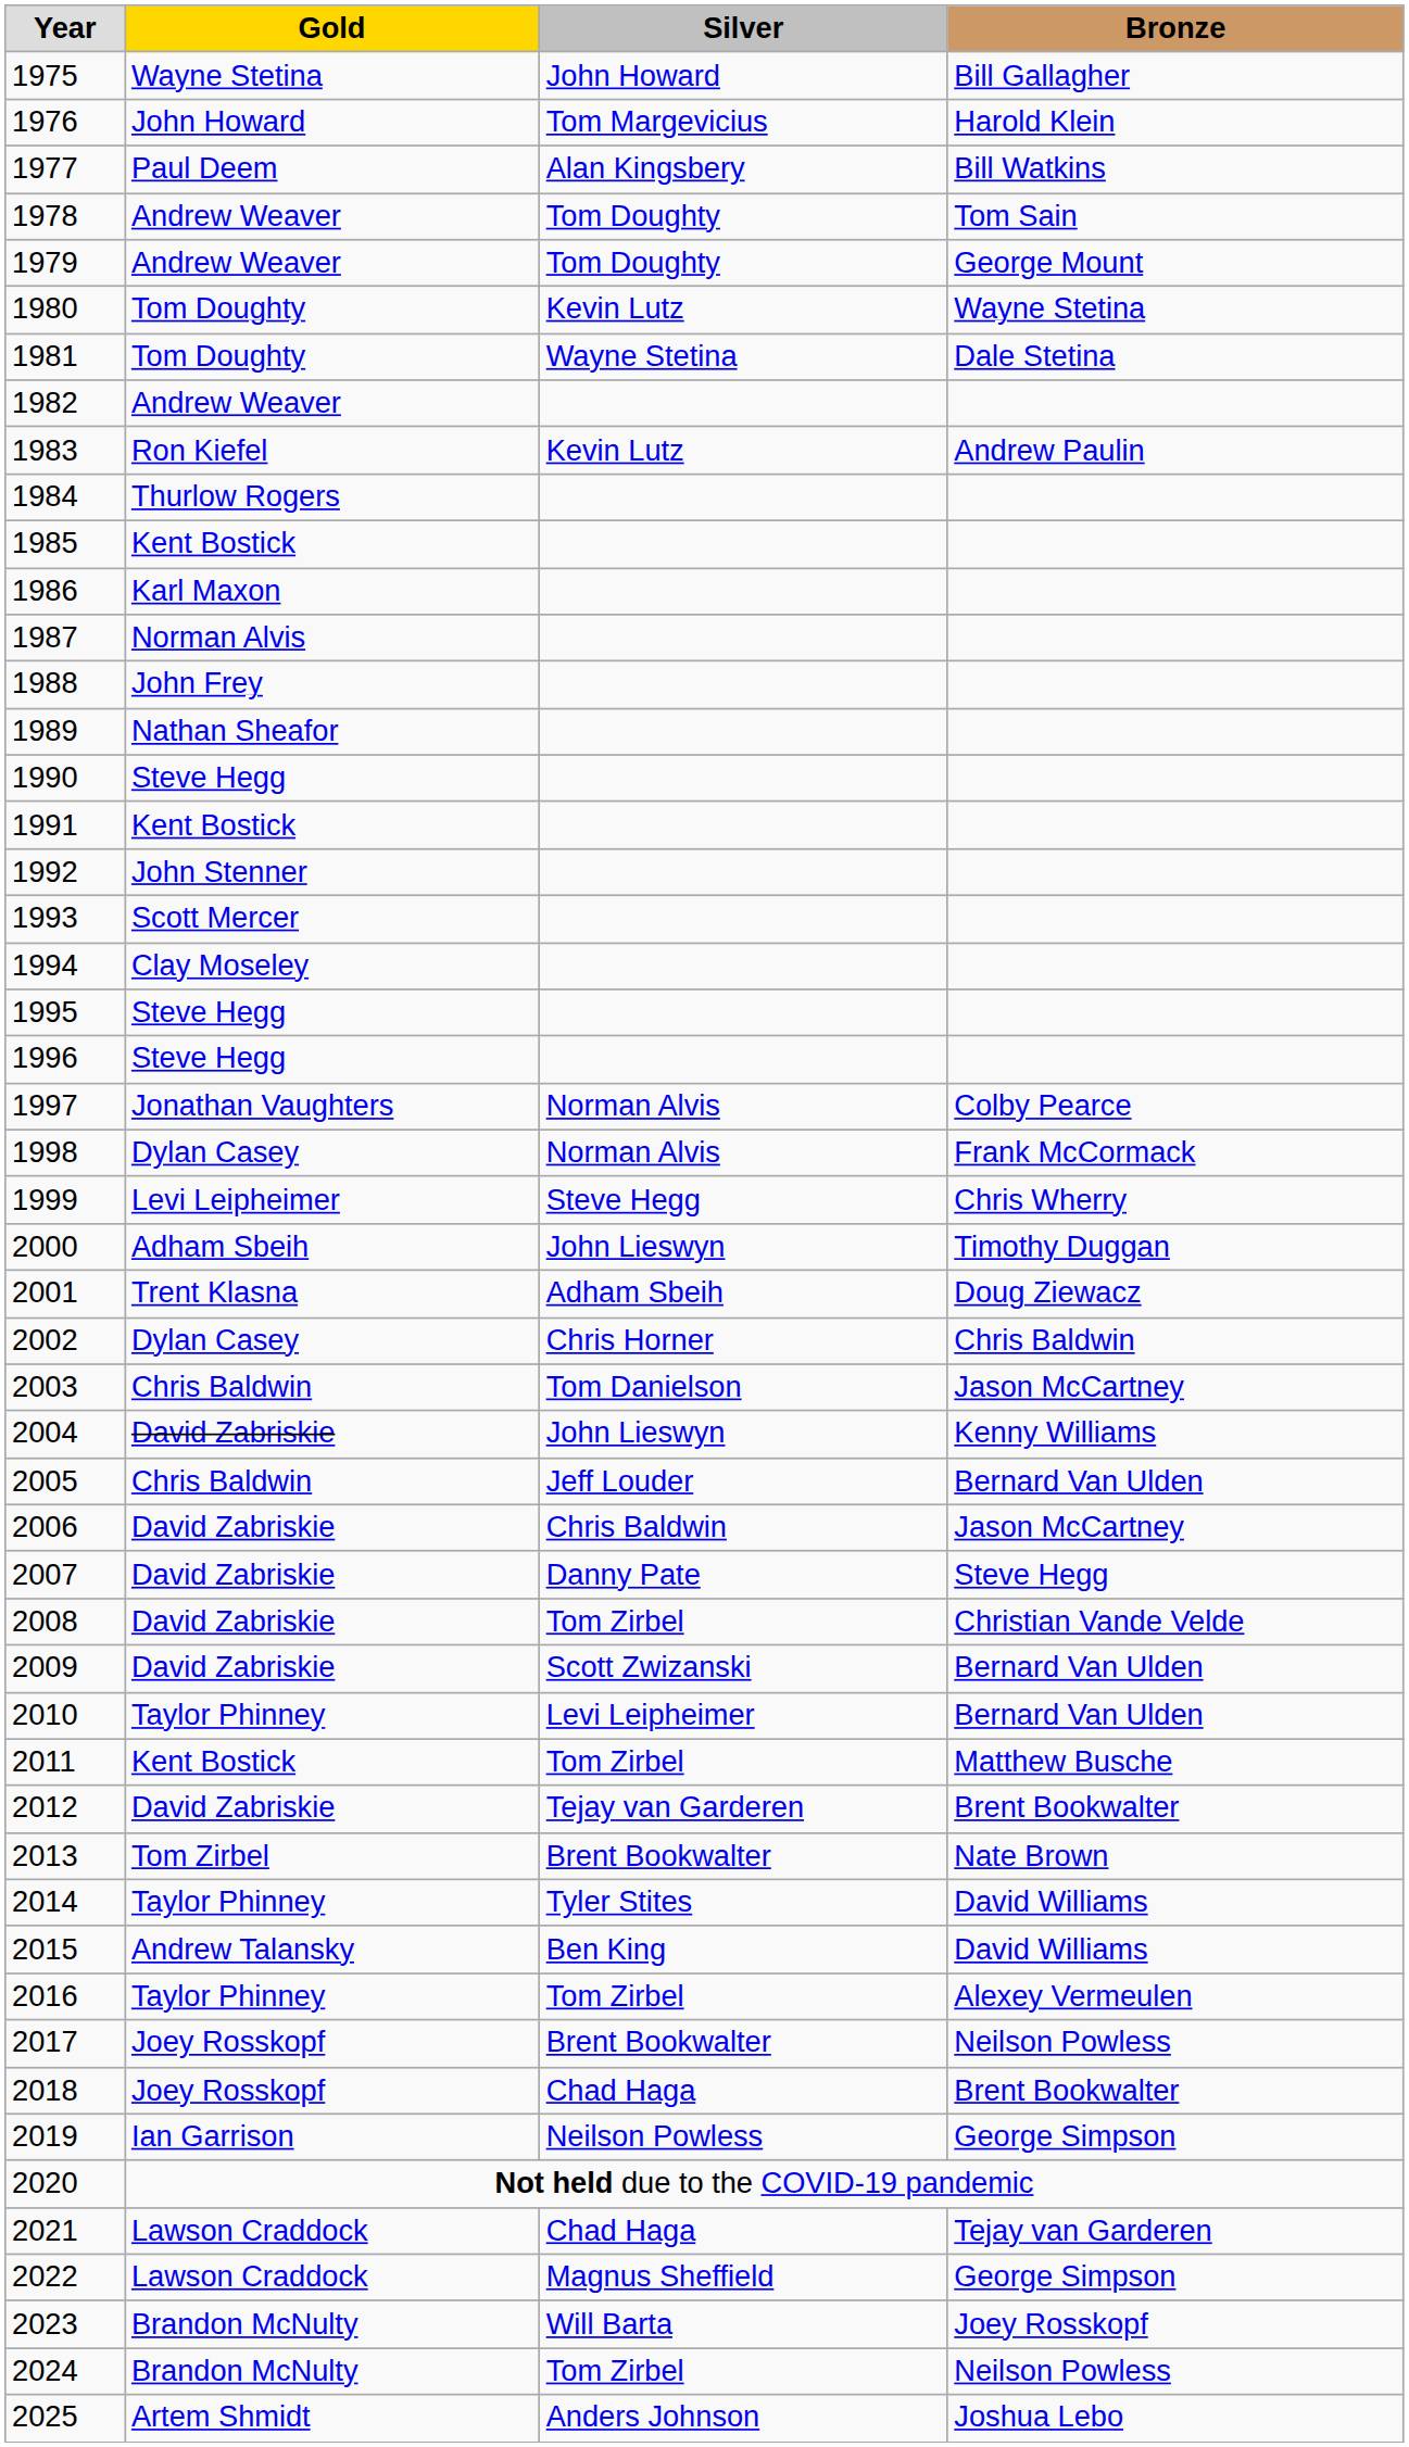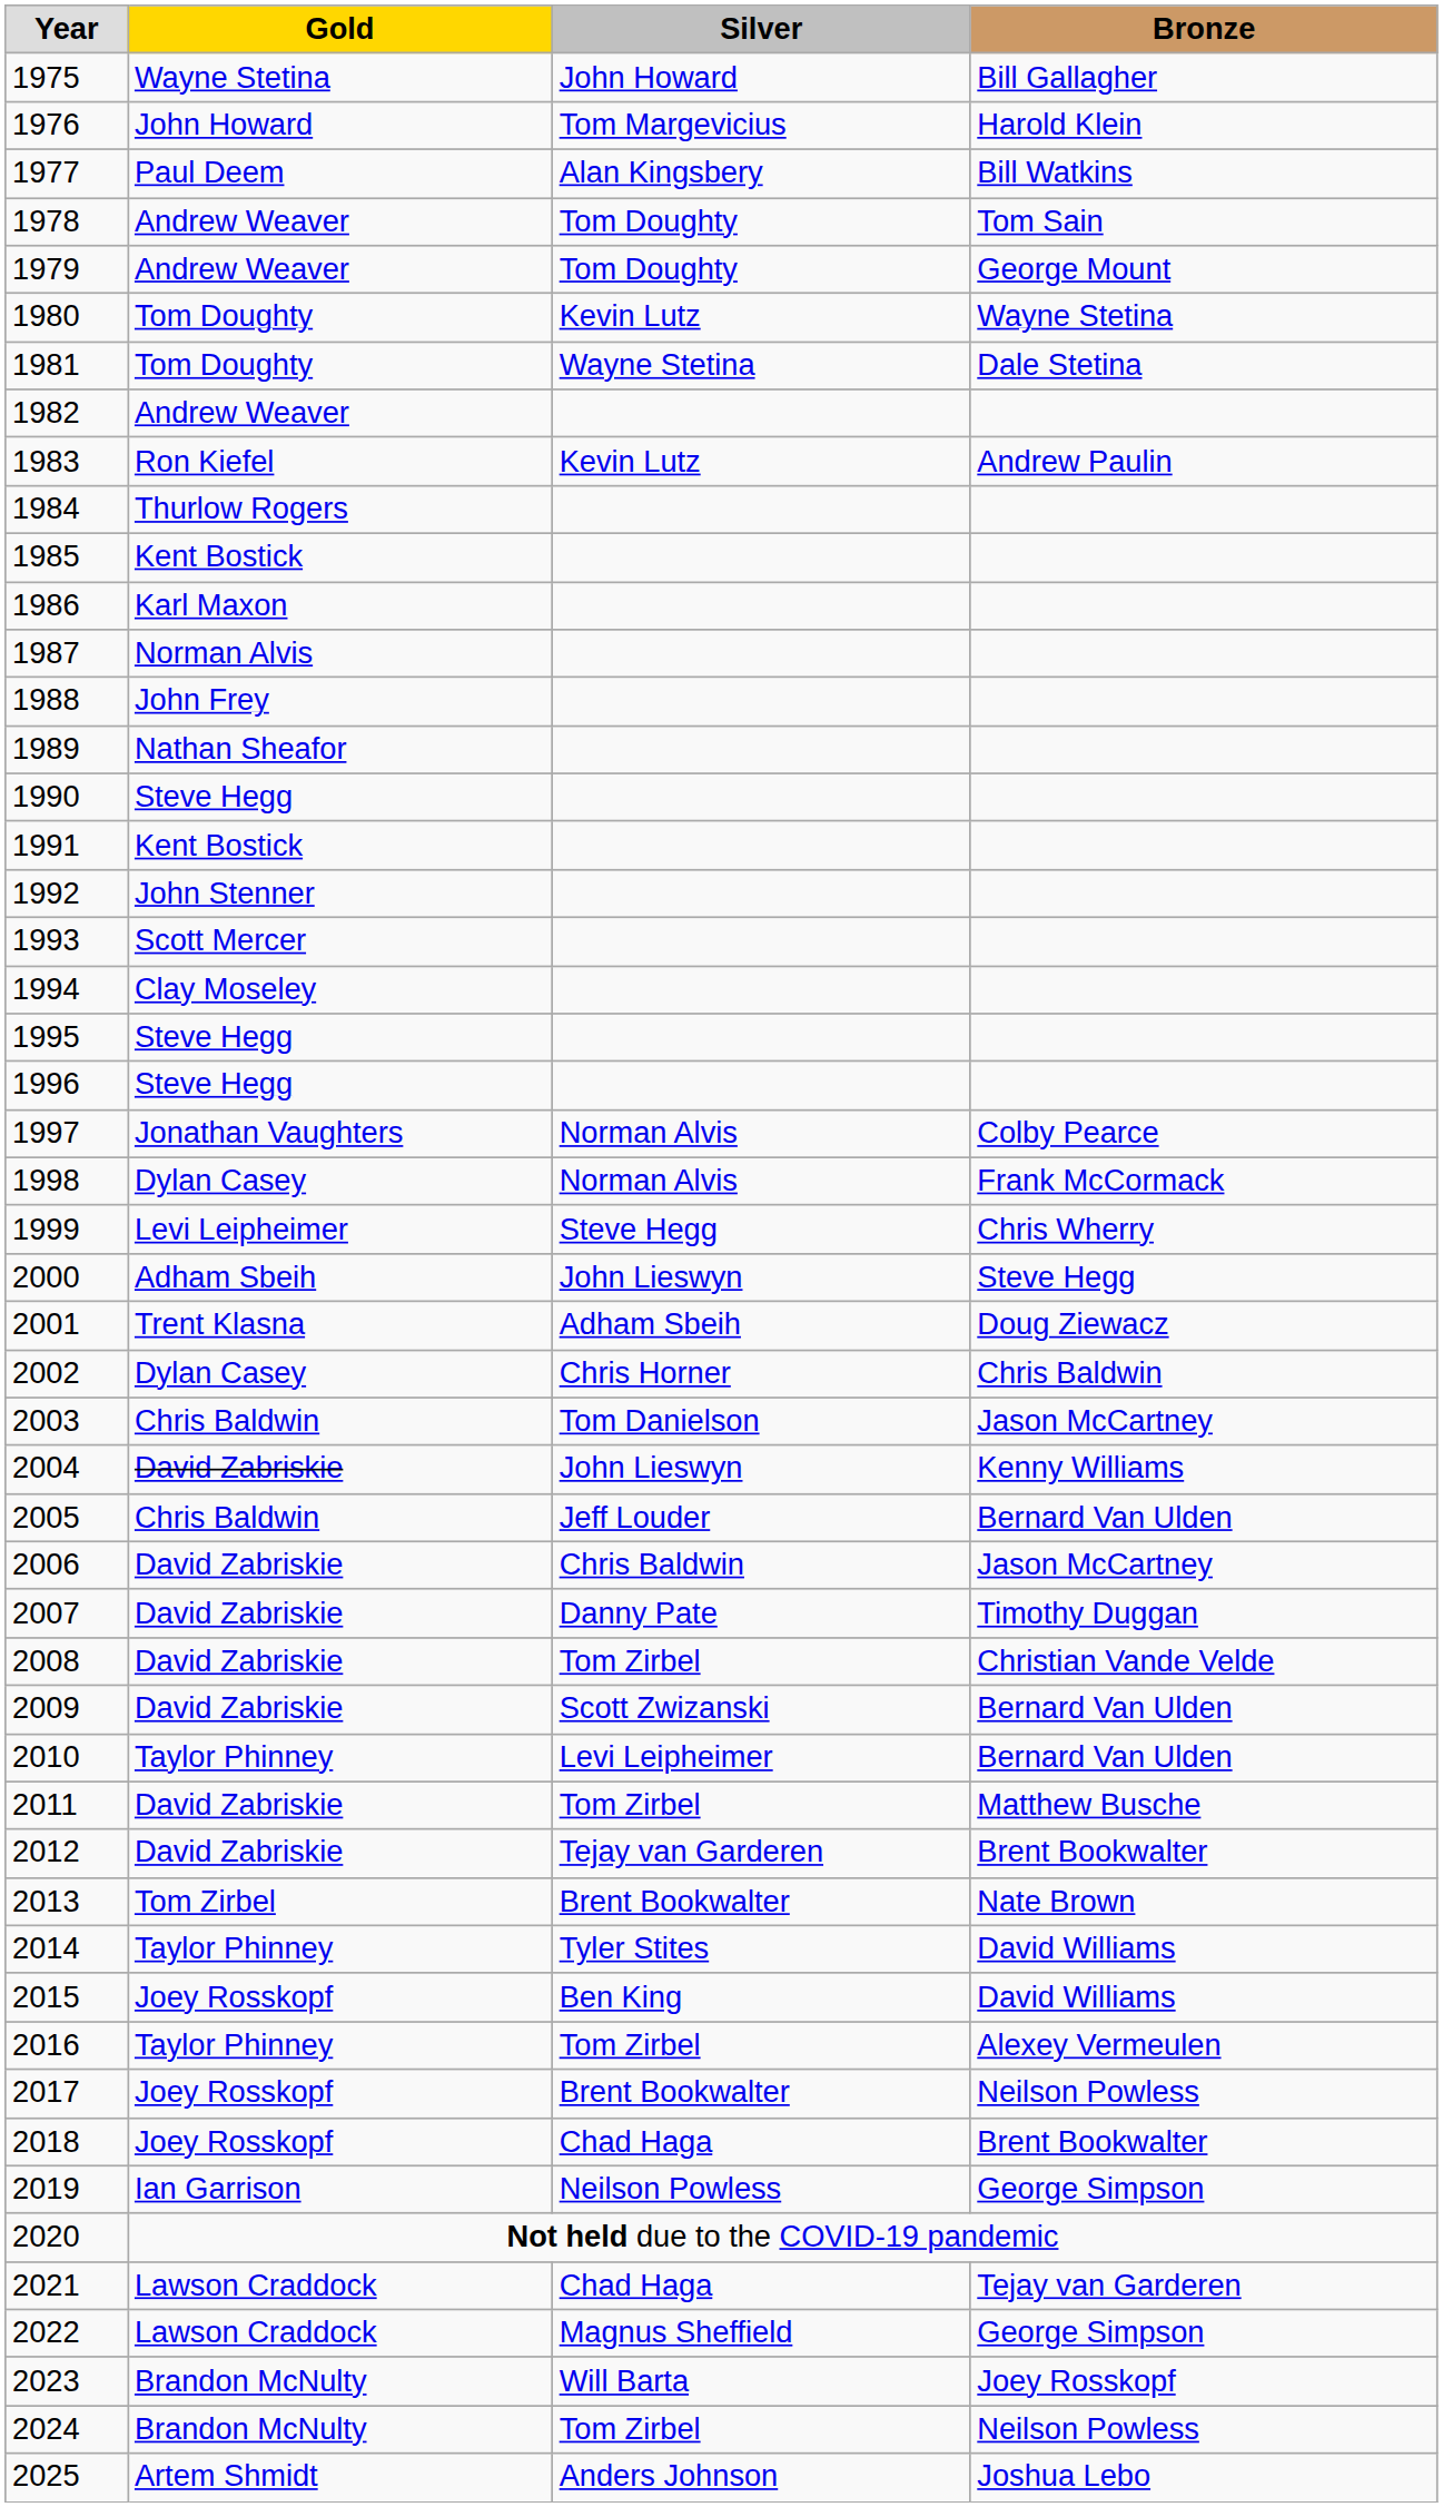 <table class="wikitable" style="width: 60%; text-align:left;">
 <tr>
 <td style="background:#DDDDDD; font-weight:bold; text-align:center;">Year</td>
 <td style="background:gold; font-weight:bold; text-align:center;">Gold</td>
 <td style="background:silver; font-weight:bold; text-align:center;">Silver</td>
 <td style="background:#cc9966; font-weight:bold; text-align:center;">Bronze</td>
 </tr>
 <tr>
 <td>1975</td>
 <td><a href='#'>Wayne Stetina</a></td>
 <td><a href='#'>John Howard</a></td>
 <td><a href='#'>Bill Gallagher</a></td>
 </tr>
 <tr>
 <td>1976</td>
 <td><a href='#'>John Howard</a></td>
 <td><a href='#'>Tom Margevicius</a></td>
 <td><a href='#'>Harold Klein</a></td>
 </tr>
 <tr>
 <td>1977</td>
 <td><a href='#'>Paul Deem</a></td>
 <td><a href='#'>Alan Kingsbery</a></td>
 <td><a href='#'>Bill Watkins</a></td>
 </tr>
 <tr>
 <td>1978</td>
 <td><a href='#'>Andrew Weaver</a></td>
 <td><a href='#'>Tom Doughty</a></td>
 <td><a href='#'>Tom Sain</a></td>
 </tr>
 <tr>
 <td>1979</td>
 <td><a href='#'>Andrew Weaver</a></td>
 <td><a href='#'>Tom Doughty</a></td>
 <td><a href='#'>George Mount</a></td>
 </tr>
 <tr>
 <td>1980</td>
 <td><a href='#'>Tom Doughty</a></td>
 <td><a href='#'>Kevin Lutz</a></td>
 <td><a href='#'>Wayne Stetina</a></td>
 </tr>
 <tr>
 <td>1981</td>
 <td><a href='#'>Tom Doughty</a></td>
 <td><a href='#'>Wayne Stetina</a></td>
 <td><a href='#'>Dale Stetina</a></td>
 </tr>
 <tr>
 <td>1982</td>
 <td><a href='#'>Andrew Weaver</a></td>
 <td></td>
 <td></td>
 </tr>
 <tr>
 <td>1983</td>
 <td><a href='#'>Ron Kiefel</a></td>
 <td><a href='#'>Kevin Lutz</a></td>
 <td><a href='#'>Andrew Paulin</a></td>
 </tr>
 <tr>
 <td>1984</td>
 <td><a href='#'>Thurlow Rogers</a></td>
 <td></td>
 <td></td>
 </tr>
 <tr>
 <td>1985</td>
 <td><a href='#'>Kent Bostick</a></td>
 <td></td>
 <td></td>
 </tr>
 <tr>
 <td>1986</td>
 <td><a href='#'>Karl Maxon</a></td>
 <td></td>
 <td></td>
 </tr>
 <tr>
 <td>1987</td>
 <td><a href='#'>Norman Alvis</a></td>
 <td></td>
 <td></td>
 </tr>
 <tr>
 <td>1988</td>
 <td><a href='#'>John Frey</a></td>
 <td></td>
 <td></td>
 </tr>
 <tr>
 <td>1989</td>
 <td><a href='#'>Nathan Sheafor</a></td>
 <td></td>
 <td></td>
 </tr>
 <tr>
 <td>1990</td>
 <td><a href='#'>Steve Hegg</a></td>
 <td></td>
 <td></td>
 </tr>
 <tr>
 <td>1991</td>
 <td><a href='#'>Kent Bostick</a></td>
 <td></td>
 <td></td>
 </tr>
 <tr>
 <td>1992</td>
 <td><a href='#'>John Stenner</a></td>
 <td></td>
 <td></td>
 </tr>
 <tr>
 <td>1993</td>
 <td><a href='#'>Scott Mercer</a></td>
 <td></td>
 <td></td>
 </tr>
 <tr>
 <td>1994</td>
 <td><a href='#'>Clay Moseley</a></td>
 <td></td>
 <td></td>
 </tr>
 <tr>
 <td>1995</td>
 <td><a href='#'>Steve Hegg</a></td>
 <td></td>
 <td></td>
 </tr>
 <tr>
 <td>1996</td>
 <td><a href='#'>Steve Hegg</a></td>
 <td></td>
 <td></td>
 </tr>
 <tr>
 <td>1997</td>
 <td><a href='#'>Jonathan Vaughters</a></td>
 <td><a href='#'>Norman Alvis</a></td>
 <td><a href='#'>Colby Pearce</a></td>
 </tr>
 <tr>
 <td>1998</td>
 <td><a href='#'>Dylan Casey</a></td>
 <td><a href='#'>Norman Alvis</a></td>
 <td><a href='#'>Frank McCormack</a></td>
 </tr>
 <tr>
 <td>1999</td>
 <td><a href='#'>Levi Leipheimer</a></td>
 <td><a href='#'>Steve Hegg</a></td>
 <td><a href='#'>Chris Wherry</a></td>
 </tr>
 <tr>
 <td>2000</td>
 <td><a href='#'>Adham Sbeih</a></td>
 <td><a href='#'>John Lieswyn</a></td>
-<td><a href='#'>Timothy Duggan</a></td>
+<td><a href='#'>Steve Hegg</a></td>
 </tr>
 <tr>
 <td>2001</td>
 <td><a href='#'>Trent Klasna</a></td>
 <td><a href='#'>Adham Sbeih</a></td>
 <td><a href='#'>Doug Ziewacz</a></td>
 </tr>
 <tr>
 <td>2002</td>
 <td><a href='#'>Dylan Casey</a></td>
 <td><a href='#'>Chris Horner</a></td>
 <td><a href='#'>Chris Baldwin</a></td>
 </tr>
 <tr>
 <td>2003</td>
 <td><a href='#'>Chris Baldwin</a></td>
 <td><a href='#'>Tom Danielson</a></td>
 <td><a href='#'>Jason McCartney</a></td>
 </tr>
 <tr>
 <td>2004</td>
 <td><del><a href='#'>David Zabriskie</a></del></td>
 <td><a href='#'>John Lieswyn</a></td>
 <td><a href='#'>Kenny Williams</a></td>
 </tr>
 <tr>
 <td>2005</td>
 <td><a href='#'>Chris Baldwin</a></td>
 <td><a href='#'>Jeff Louder</a></td>
 <td><a href='#'>Bernard Van Ulden</a></td>
 </tr>
 <tr>
 <td>2006</td>
 <td><a href='#'>David Zabriskie</a></td>
 <td><a href='#'>Chris Baldwin</a></td>
 <td><a href='#'>Jason McCartney</a></td>
 </tr>
 <tr>
 <td>2007</td>
 <td><a href='#'>David Zabriskie</a></td>
 <td><a href='#'>Danny Pate</a></td>
-<td><a href='#'>Steve Hegg</a></td>
+<td><a href='#'>Timothy Duggan</a></td>
 </tr>
 <tr>
 <td>2008</td>
 <td><a href='#'>David Zabriskie</a></td>
 <td><a href='#'>Tom Zirbel</a></td>
 <td><a href='#'>Christian Vande Velde</a></td>
 </tr>
 <tr>
 <td>2009</td>
 <td><a href='#'>David Zabriskie</a></td>
 <td><a href='#'>Scott Zwizanski</a></td>
 <td><a href='#'>Bernard Van Ulden</a></td>
 </tr>
 <tr>
 <td>2010</td>
 <td><a href='#'>Taylor Phinney</a></td>
 <td><a href='#'>Levi Leipheimer</a></td>
 <td><a href='#'>Bernard Van Ulden</a></td>
 </tr>
 <tr>
 <td>2011</td>
-<td><a href='#'>Kent Bostick</a></td>
+<td><a href='#'>David Zabriskie</a></td>
 <td><a href='#'>Tom Zirbel</a></td>
 <td><a href='#'>Matthew Busche</a></td>
 </tr>
 <tr>
 <td>2012</td>
 <td><a href='#'>David Zabriskie</a></td>
 <td><a href='#'>Tejay van Garderen</a></td>
 <td><a href='#'>Brent Bookwalter</a></td>
 </tr>
 <tr>
 <td>2013</td>
 <td><a href='#'>Tom Zirbel</a></td>
 <td><a href='#'>Brent Bookwalter</a></td>
 <td><a href='#'>Nate Brown</a></td>
 </tr>
 <tr>
 <td>2014</td>
 <td><a href='#'>Taylor Phinney</a></td>
 <td><a href='#'>Tyler Stites</a></td>
 <td><a href='#'>David Williams</a></td>
 </tr>
 <tr>
 <td>2015</td>
-<td><a href='#'>Andrew Talansky</a></td>
+<td><a href='#'>Joey Rosskopf</a></td>
 <td><a href='#'>Ben King</a></td>
 <td><a href='#'>David Williams</a></td>
 </tr>
 <tr>
 <td>2016</td>
 <td><a href='#'>Taylor Phinney</a></td>
 <td><a href='#'>Tom Zirbel</a></td>
 <td><a href='#'>Alexey Vermeulen</a></td>
 </tr>
 <tr>
 <td>2017</td>
 <td><a href='#'>Joey Rosskopf</a></td>
 <td><a href='#'>Brent Bookwalter</a></td>
 <td><a href='#'>Neilson Powless</a></td>
 </tr>
 <tr>
 <td>2018</td>
 <td><a href='#'>Joey Rosskopf</a></td>
 <td><a href='#'>Chad Haga</a></td>
 <td><a href='#'>Brent Bookwalter</a></td>
 </tr>
 <tr>
 <td>2019</td>
 <td><a href='#'>Ian Garrison</a></td>
 <td><a href='#'>Neilson Powless</a></td>
 <td><a href='#'>George Simpson</a></td>
 </tr>
 <tr>
 <td>2020</td>
 <td align=center colspan=3><strong>Not held</strong> due to the <a href='#'>COVID-19 pandemic</a></td>
 </tr>
 <tr>
 <td>2021</td>
 <td><a href='#'>Lawson Craddock</a></td>
 <td><a href='#'>Chad Haga</a></td>
 <td><a href='#'>Tejay van Garderen</a></td>
 </tr>
 <tr>
 <td>2022</td>
 <td><a href='#'>Lawson Craddock</a></td>
 <td><a href='#'>Magnus Sheffield</a></td>
 <td><a href='#'>George Simpson</a></td>
 </tr>
 <tr>
 <td>2023</td>
 <td><a href='#'>Brandon McNulty</a></td>
 <td><a href='#'>Will Barta</a></td>
 <td><a href='#'>Joey Rosskopf</a></td>
 </tr>
 <tr>
 <td>2024</td>
 <td><a href='#'>Brandon McNulty</a></td>
 <td><a href='#'>Tom Zirbel</a></td>
 <td><a href='#'>Neilson Powless</a></td>
 </tr>
 <tr>
 <td>2025</td>
 <td><a href='#'>Artem Shmidt</a></td>
 <td><a href='#'>Anders Johnson</a></td>
 <td><a href='#'>Joshua Lebo</a></td>
 </tr>
 </table>
